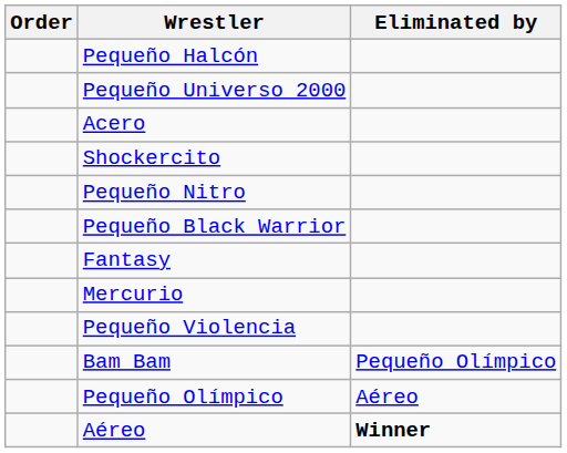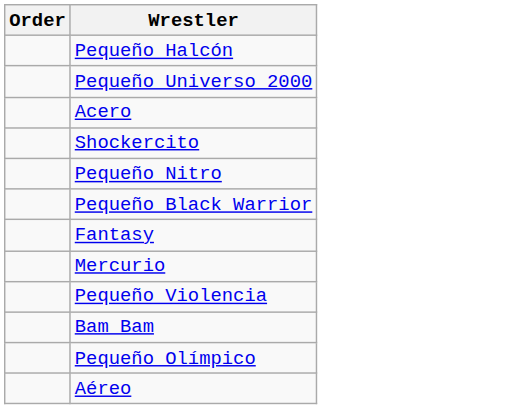 <table class="wikitable sortable">
 <tr>
 <th>Order</th>
 <th>Wrestler</th>
-<th>Eliminated by</th>
 </tr>
 <tr>
 <td></td>
 <td><a href='#'>Pequeño Halcón</a></td>
-<td> </td>
 </tr>
 <tr>
 <td></td>
 <td><a href='#'>Pequeño Universo 2000</a></td>
-<td> </td>
 </tr>
 <tr>
 <td></td>
 <td><a href='#'>Acero</a></td>
-<td> </td>
 </tr>
 <tr>
 <td></td>
 <td><a href='#'>Shockercito</a></td>
-<td> </td>
 </tr>
 <tr>
 <td></td>
 <td><a href='#'>Pequeño Nitro</a></td>
-<td> </td>
 </tr>
 <tr>
 <td></td>
 <td><a href='#'>Pequeño Black Warrior</a></td>
-<td> </td>
 </tr>
 <tr>
 <td></td>
 <td><a href='#'>Fantasy</a></td>
-<td> </td>
 </tr>
 <tr>
 <td></td>
 <td><a href='#'>Mercurio</a></td>
-<td> </td>
 </tr>
 <tr>
 <td></td>
 <td><a href='#'>Pequeño Violencia</a></td>
-<td> </td>
 </tr>
 <tr>
 <td></td>
 <td><a href='#'>Bam Bam</a></td>
+</tr>
+<tr>
+<td></td>
 <td><a href='#'>Pequeño Olímpico</a></td>
 </tr>
 <tr>
 <td></td>
-<td><a href='#'>Pequeño Olímpico</a></td>
 <td><a href='#'>Aéreo</a></td>
 </tr>
-<tr>
-<td></td>
-<td><a href='#'>Aéreo</a></td>
-<td><strong>Winner</strong></td>
-</tr>
 </table>
